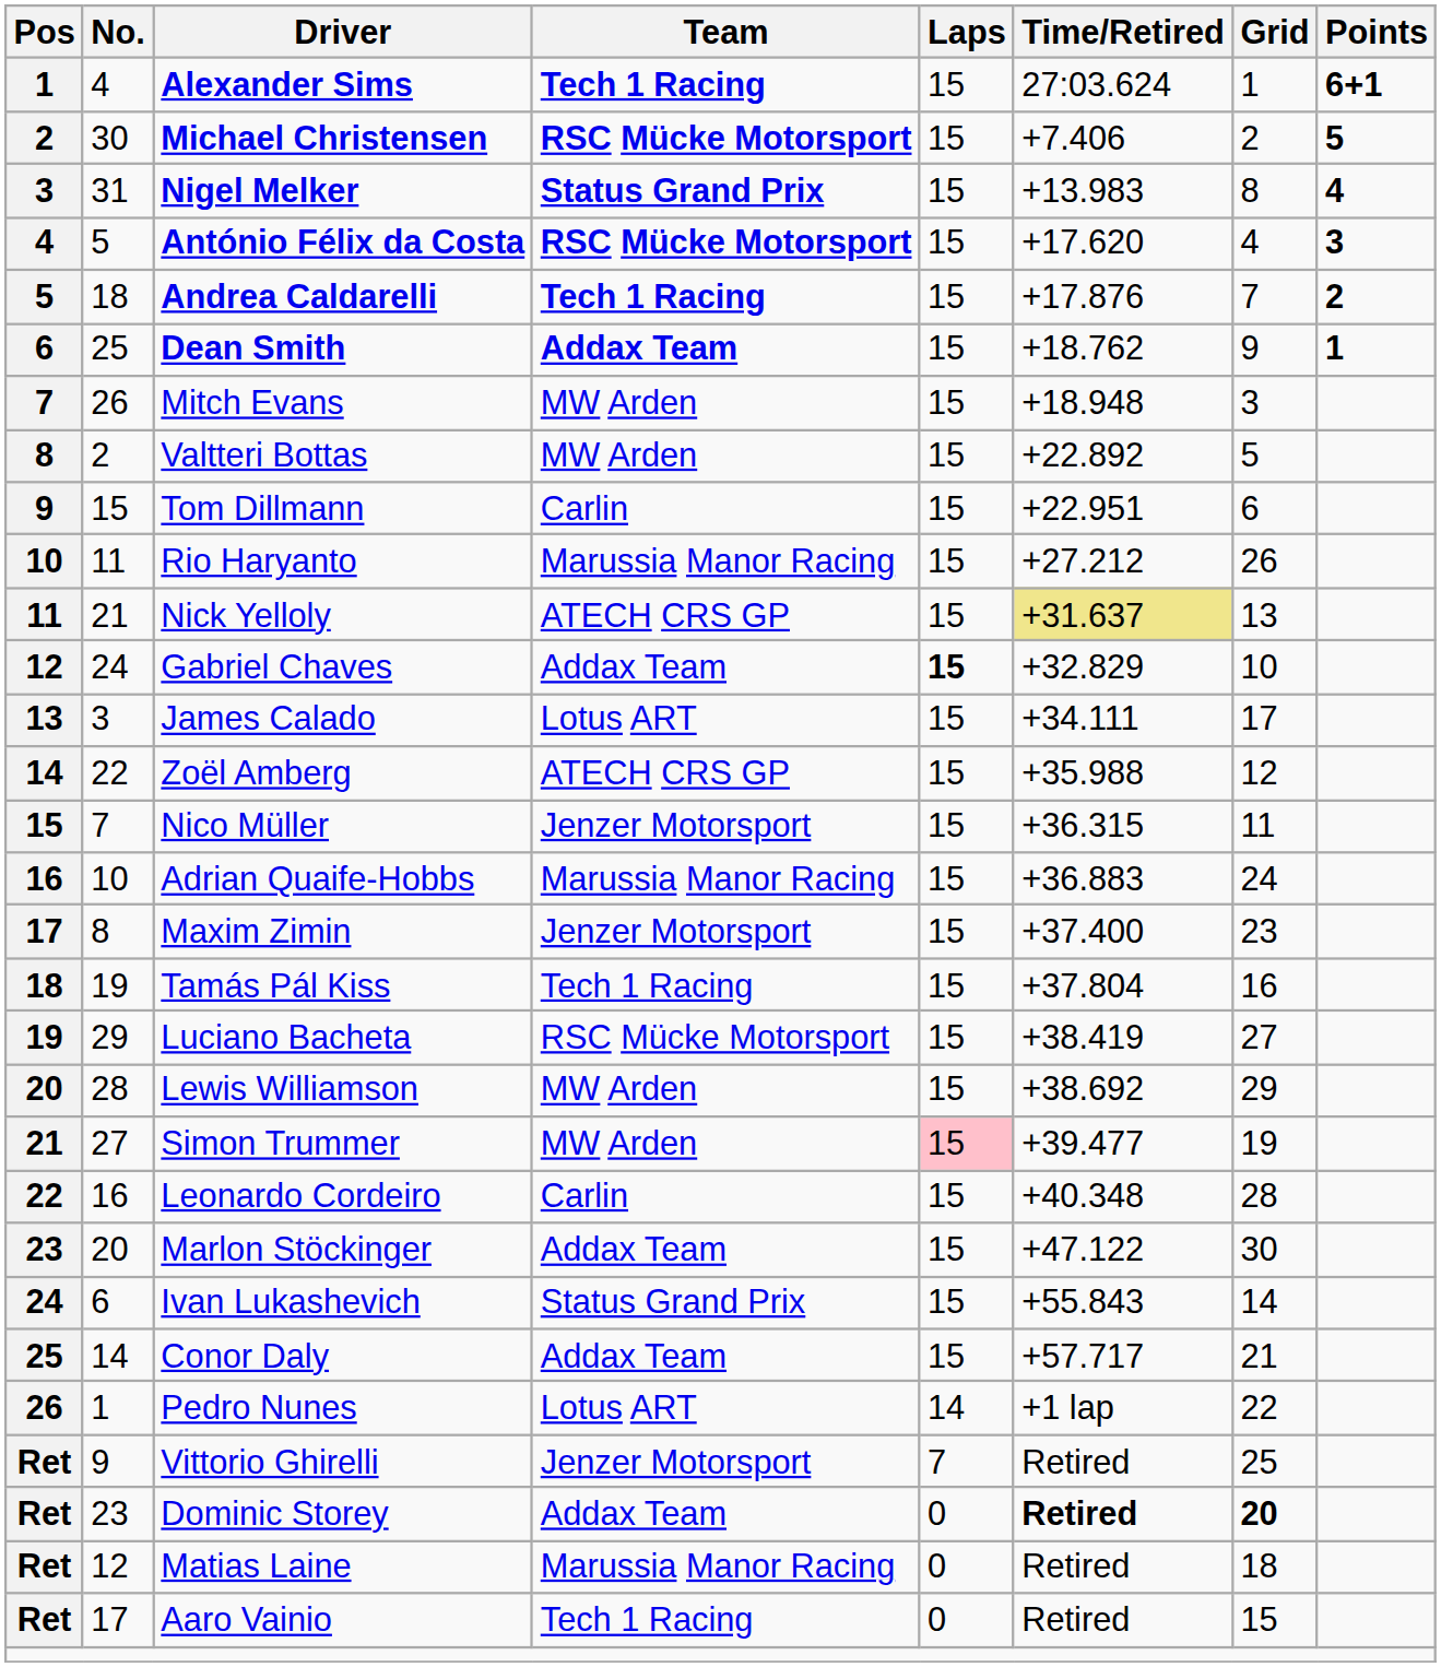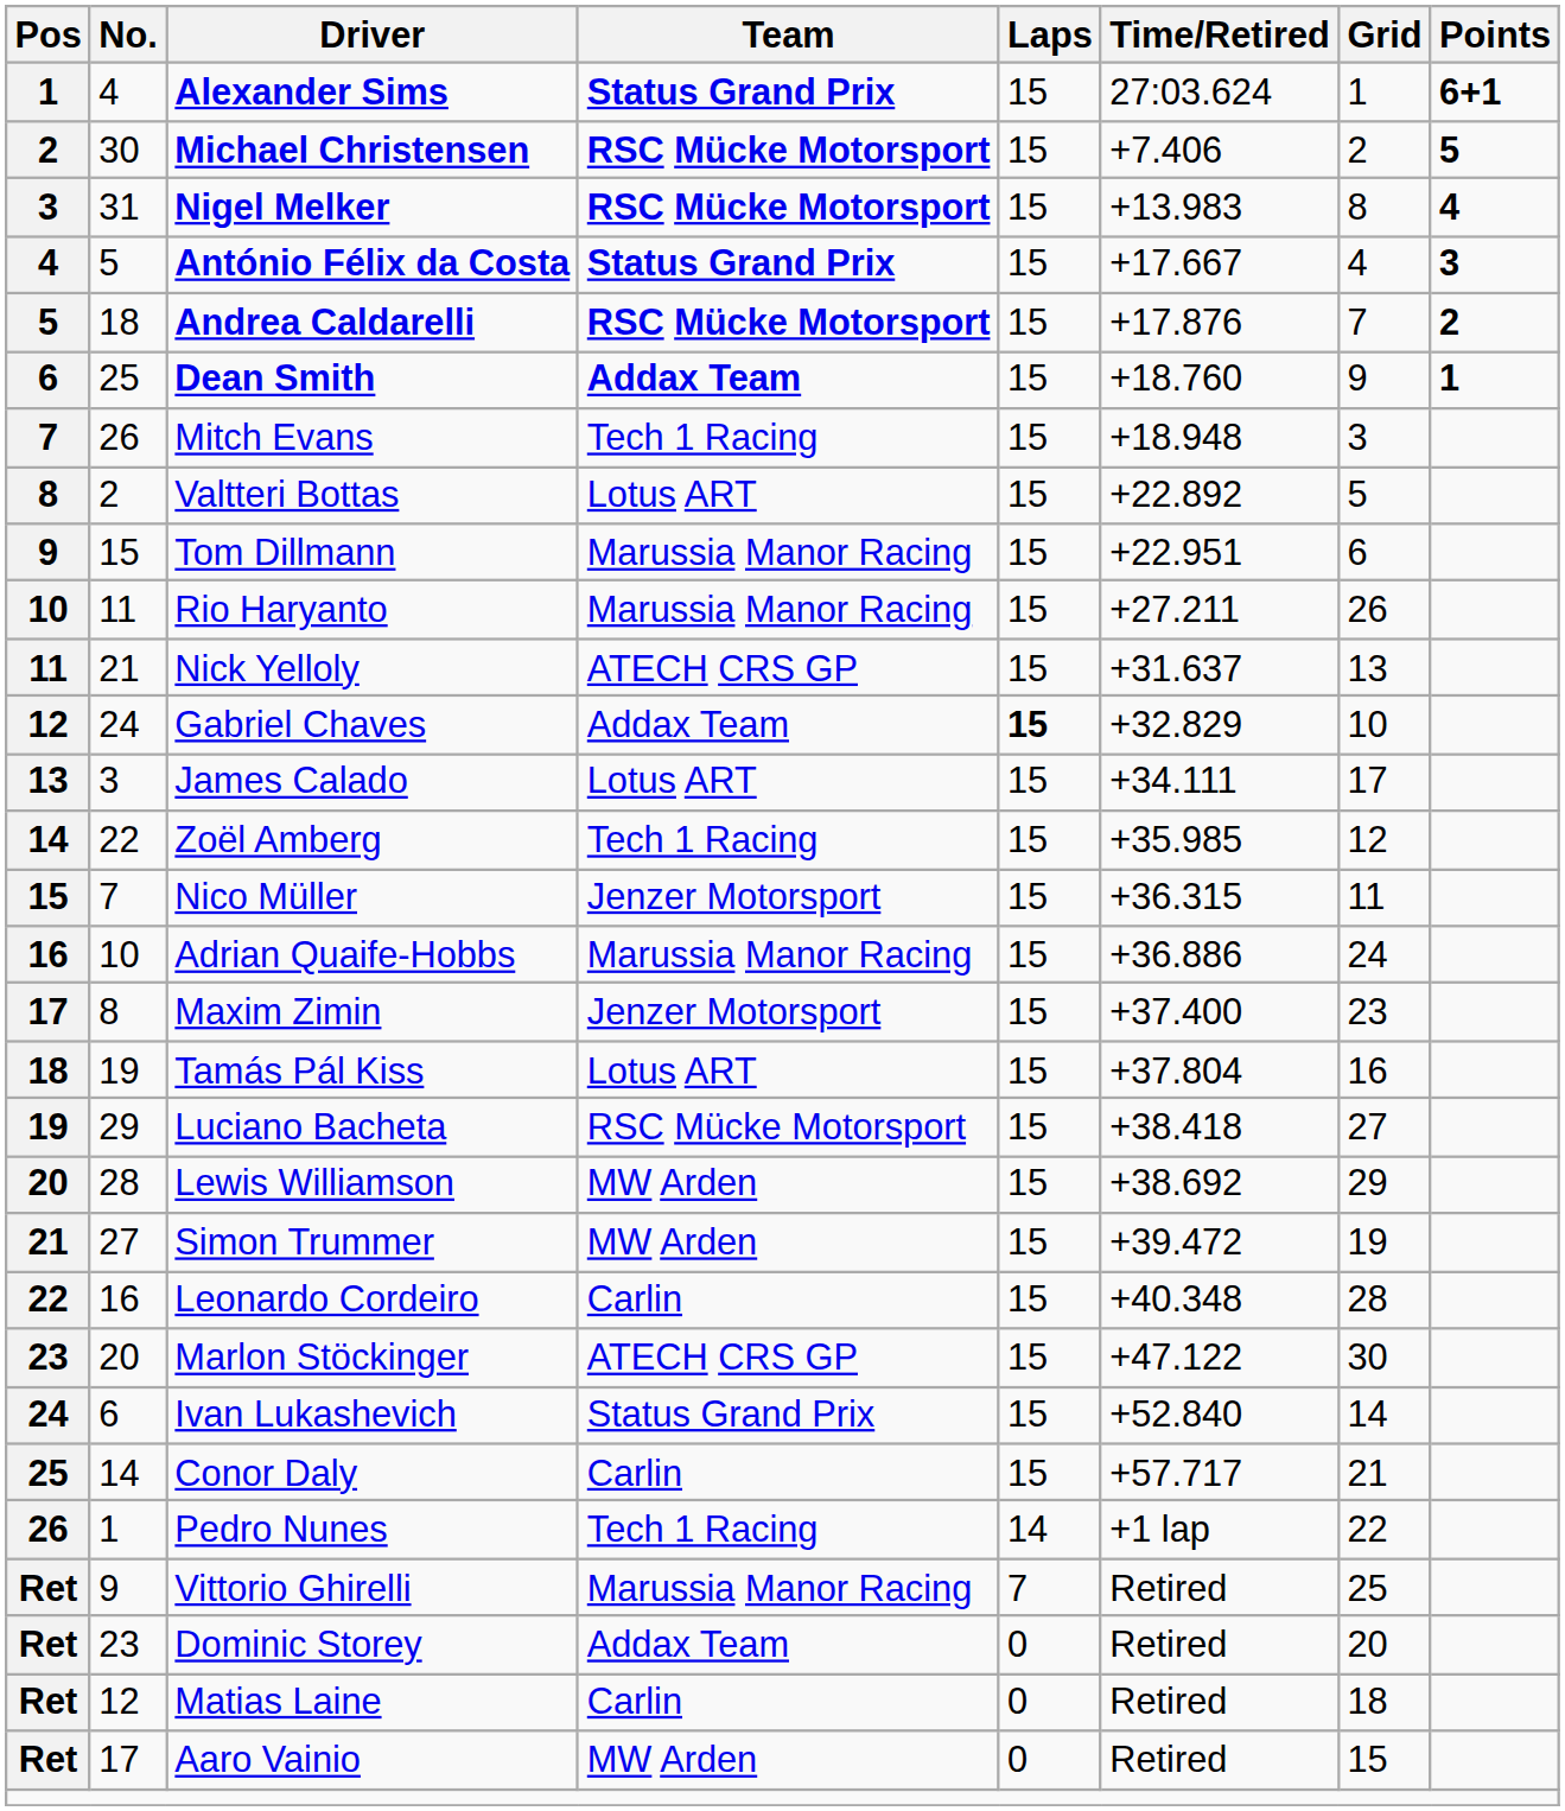 <table class="wikitable" style="font-size:85%">
 <tr>
 <th>Pos</th>
 <th>No.</th>
 <th>Driver</th>
 <th>Team</th>
 <th>Laps</th>
 <th>Time/Retired</th>
 <th>Grid</th>
 <th>Points</th>
 </tr>
 <tr>
 <th>1</th>
 <td>4</td>
 <td> <strong><a href='#'>Alexander Sims</a></strong></td>
-<td><strong><a href='#'>Tech 1 Racing</a></strong></td>
+<td><strong><a href='#'>Status Grand Prix</a></strong></td>
 <td>15</td>
 <td>27:03.624</td>
 <td>1</td>
 <td><strong>6+1</strong></td>
 </tr>
 <tr>
 <th>2</th>
 <td>30</td>
 <td> <strong><a href='#'>Michael Christensen</a></strong></td>
 <td><strong><a href='#'>RSC</a> <a href='#'>Mücke Motorsport</a></strong></td>
 <td>15</td>
 <td>+7.406</td>
 <td>2</td>
 <td><strong>5</strong></td>
 </tr>
 <tr>
 <th>3</th>
 <td>31</td>
 <td> <strong><a href='#'>Nigel Melker</a></strong></td>
-<td><strong><a href='#'>Status Grand Prix</a></strong></td>
+<td><strong><a href='#'>RSC</a> <a href='#'>Mücke Motorsport</a></strong></td>
 <td>15</td>
 <td>+13.983</td>
 <td>8</td>
 <td><strong>4</strong></td>
 </tr>
 <tr>
 <th>4</th>
 <td>5</td>
 <td> <strong><a href='#'>António Félix da Costa</a></strong></td>
-<td><strong><a href='#'>RSC</a> <a href='#'>Mücke Motorsport</a></strong></td>
+<td><strong><a href='#'>Status Grand Prix</a></strong></td>
 <td>15</td>
-<td>+17.620</td>
+<td>+17.667</td>
 <td>4</td>
 <td><strong>3</strong></td>
 </tr>
 <tr>
 <th>5</th>
 <td>18</td>
 <td> <strong><a href='#'>Andrea Caldarelli</a></strong></td>
-<td><strong><a href='#'>Tech 1 Racing</a></strong></td>
+<td><strong><a href='#'>RSC</a> <a href='#'>Mücke Motorsport</a></strong></td>
 <td>15</td>
 <td>+17.876</td>
 <td>7</td>
 <td><strong>2</strong></td>
 </tr>
 <tr>
 <th>6</th>
 <td>25</td>
 <td> <strong><a href='#'>Dean Smith</a></strong></td>
 <td><strong><a href='#'>Addax Team</a></strong></td>
 <td>15</td>
-<td>+18.762</td>
+<td>+18.760</td>
 <td>9</td>
 <td><strong>1</strong></td>
 </tr>
 <tr>
 <th>7</th>
 <td>26</td>
 <td> <a href='#'>Mitch Evans</a></td>
-<td><a href='#'>MW</a> <a href='#'>Arden</a></td>
+<td><a href='#'>Tech 1 Racing</a></td>
 <td>15</td>
 <td>+18.948</td>
 <td>3</td>
 <td></td>
 </tr>
 <tr>
 <th>8</th>
 <td>2</td>
 <td> <a href='#'>Valtteri Bottas</a></td>
-<td><a href='#'>MW</a> <a href='#'>Arden</a></td>
+<td><a href='#'>Lotus</a> <a href='#'>ART</a></td>
 <td>15</td>
 <td>+22.892</td>
 <td>5</td>
 <td></td>
 </tr>
 <tr>
 <th>9</th>
 <td>15</td>
 <td> <a href='#'>Tom Dillmann</a></td>
-<td><a href='#'>Carlin</a></td>
+<td><a href='#'>Marussia</a> <a href='#'>Manor Racing</a></td>
 <td>15</td>
 <td>+22.951</td>
 <td>6</td>
 <td></td>
 </tr>
 <tr>
 <th>10</th>
 <td>11</td>
 <td> <a href='#'>Rio Haryanto</a></td>
 <td><a href='#'>Marussia</a> <a href='#'>Manor Racing</a></td>
 <td>15</td>
-<td>+27.212</td>
+<td>+27.211</td>
 <td>26</td>
 <td></td>
 </tr>
 <tr>
 <th>11</th>
 <td>21</td>
 <td> <a href='#'>Nick Yelloly</a></td>
 <td><a href='#'>ATECH</a> <a href='#'>CRS GP</a></td>
 <td>15</td>
-<td style="background: khaki;">+31.637</td>
+<td>+31.637</td>
 <td>13</td>
 <td></td>
 </tr>
 <tr>
 <th>12</th>
 <td>24</td>
 <td> <a href='#'>Gabriel Chaves</a></td>
 <td><a href='#'>Addax Team</a></td>
 <td><strong>15</strong></td>
 <td>+32.829</td>
 <td>10</td>
 <td></td>
 </tr>
 <tr>
 <th>13</th>
 <td>3</td>
 <td> <a href='#'>James Calado</a></td>
 <td><a href='#'>Lotus</a> <a href='#'>ART</a></td>
 <td>15</td>
 <td>+34.111</td>
 <td>17</td>
 <td></td>
 </tr>
 <tr>
 <th>14</th>
 <td>22</td>
 <td> <a href='#'>Zoël Amberg</a></td>
-<td><a href='#'>ATECH</a> <a href='#'>CRS GP</a></td>
+<td><a href='#'>Tech 1 Racing</a></td>
 <td>15</td>
-<td>+35.988</td>
+<td>+35.985</td>
 <td>12</td>
 <td></td>
 </tr>
 <tr>
 <th>15</th>
 <td>7</td>
 <td> <a href='#'>Nico Müller</a></td>
 <td><a href='#'>Jenzer Motorsport</a></td>
 <td>15</td>
 <td>+36.315</td>
 <td>11</td>
 <td></td>
 </tr>
 <tr>
 <th>16</th>
 <td>10</td>
 <td> <a href='#'>Adrian Quaife-Hobbs</a></td>
 <td><a href='#'>Marussia</a> <a href='#'>Manor Racing</a></td>
 <td>15</td>
-<td>+36.883</td>
+<td>+36.886</td>
 <td>24</td>
 <td></td>
 </tr>
 <tr>
 <th>17</th>
 <td>8</td>
 <td> <a href='#'>Maxim Zimin</a></td>
 <td><a href='#'>Jenzer Motorsport</a></td>
 <td>15</td>
 <td>+37.400</td>
 <td>23</td>
 <td></td>
 </tr>
 <tr>
 <th>18</th>
 <td>19</td>
 <td> <a href='#'>Tamás Pál Kiss</a></td>
-<td><a href='#'>Tech 1 Racing</a></td>
+<td><a href='#'>Lotus</a> <a href='#'>ART</a></td>
 <td>15</td>
 <td>+37.804</td>
 <td>16</td>
 <td></td>
 </tr>
 <tr>
 <th>19</th>
 <td>29</td>
 <td> <a href='#'>Luciano Bacheta</a></td>
 <td><a href='#'>RSC</a> <a href='#'>Mücke Motorsport</a></td>
 <td>15</td>
-<td>+38.419</td>
+<td>+38.418</td>
 <td>27</td>
 <td></td>
 </tr>
 <tr>
 <th>20</th>
 <td>28</td>
 <td> <a href='#'>Lewis Williamson</a></td>
 <td><a href='#'>MW</a> <a href='#'>Arden</a></td>
 <td>15</td>
 <td>+38.692</td>
 <td>29</td>
 <td></td>
 </tr>
 <tr>
 <th>21</th>
 <td>27</td>
 <td> <a href='#'>Simon Trummer</a></td>
 <td><a href='#'>MW</a> <a href='#'>Arden</a></td>
-<td style="background: pink;">15</td>
-<td>+39.477</td>
+<td>15</td>
+<td>+39.472</td>
 <td>19</td>
 <td></td>
 </tr>
 <tr>
 <th>22</th>
 <td>16</td>
 <td> <a href='#'>Leonardo Cordeiro</a></td>
 <td><a href='#'>Carlin</a></td>
 <td>15</td>
 <td>+40.348</td>
 <td>28</td>
 <td></td>
 </tr>
 <tr>
 <th>23</th>
 <td>20</td>
 <td> <a href='#'>Marlon Stöckinger</a></td>
-<td><a href='#'>Addax Team</a></td>
+<td><a href='#'>ATECH</a> <a href='#'>CRS GP</a></td>
 <td>15</td>
 <td>+47.122</td>
 <td>30</td>
 <td></td>
 </tr>
 <tr>
 <th>24</th>
 <td>6</td>
 <td> <a href='#'>Ivan Lukashevich</a></td>
 <td><a href='#'>Status Grand Prix</a></td>
 <td>15</td>
-<td>+55.843</td>
+<td>+52.840</td>
 <td>14</td>
 <td></td>
 </tr>
 <tr>
 <th>25</th>
 <td>14</td>
 <td> <a href='#'>Conor Daly</a></td>
-<td><a href='#'>Addax Team</a></td>
+<td><a href='#'>Carlin</a></td>
 <td>15</td>
 <td>+57.717</td>
 <td>21</td>
 <td></td>
 </tr>
 <tr>
 <th>26</th>
 <td>1</td>
 <td> <a href='#'>Pedro Nunes</a></td>
-<td><a href='#'>Lotus</a> <a href='#'>ART</a></td>
+<td><a href='#'>Tech 1 Racing</a></td>
 <td>14</td>
 <td>+1 lap</td>
 <td>22</td>
 <td></td>
 </tr>
 <tr>
 <th>Ret</th>
 <td>9</td>
 <td> <a href='#'>Vittorio Ghirelli</a></td>
-<td><a href='#'>Jenzer Motorsport</a></td>
+<td><a href='#'>Marussia</a> <a href='#'>Manor Racing</a></td>
 <td>7</td>
 <td>Retired</td>
 <td>25</td>
 <td></td>
 </tr>
 <tr>
 <th>Ret</th>
 <td>23</td>
 <td> <a href='#'>Dominic Storey</a></td>
 <td><a href='#'>Addax Team</a></td>
 <td>0</td>
-<td><strong>Retired</strong></td>
-<td><strong>20</strong></td>
+<td>Retired</td>
+<td>20</td>
 <td></td>
 </tr>
 <tr>
 <th>Ret</th>
 <td>12</td>
 <td> <a href='#'>Matias Laine</a></td>
-<td><a href='#'>Marussia</a> <a href='#'>Manor Racing</a></td>
+<td><a href='#'>Carlin</a></td>
 <td>0</td>
 <td>Retired</td>
 <td>18</td>
 <td></td>
 </tr>
 <tr>
 <th>Ret</th>
 <td>17</td>
 <td> <a href='#'>Aaro Vainio</a></td>
-<td><a href='#'>Tech 1 Racing</a></td>
+<td><a href='#'>MW</a> <a href='#'>Arden</a></td>
 <td>0</td>
 <td>Retired</td>
 <td>15</td>
 <td></td>
 </tr>
 <tr>
 <td colspan=8></td>
 </tr>
 <tr>
 </tr>
 </table>
